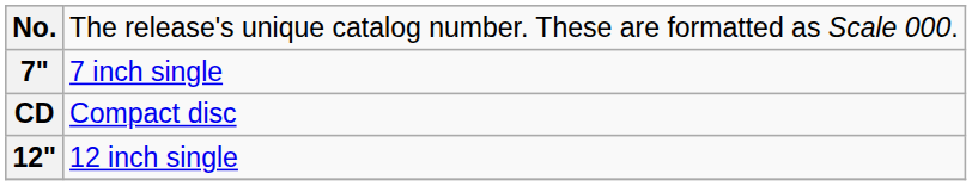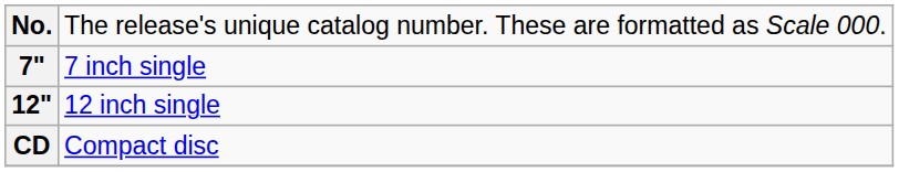 <table class="wikitable" style="font-size:90%;">
 <tr>
 <th>No.</th>
 <td>The release's unique catalog number. These are formatted as <em>Scale 000</em>.</td>
 </tr>
 <tr>
 <th>7"</th>
 <td><a href='#'>7 inch single</a></td>
 </tr>
 <tr>
+<th>12"</th>
+<td><a href='#'>12 inch single</a></td>
+</tr>
+<tr>
 <th>CD</th>
 <td><a href='#'>Compact disc</a></td>
 </tr>
 <tr>
-<th>12"</th>
-<td><a href='#'>12 inch single</a></td>
-</tr>
-<tr>
 </tr>
 </table>
